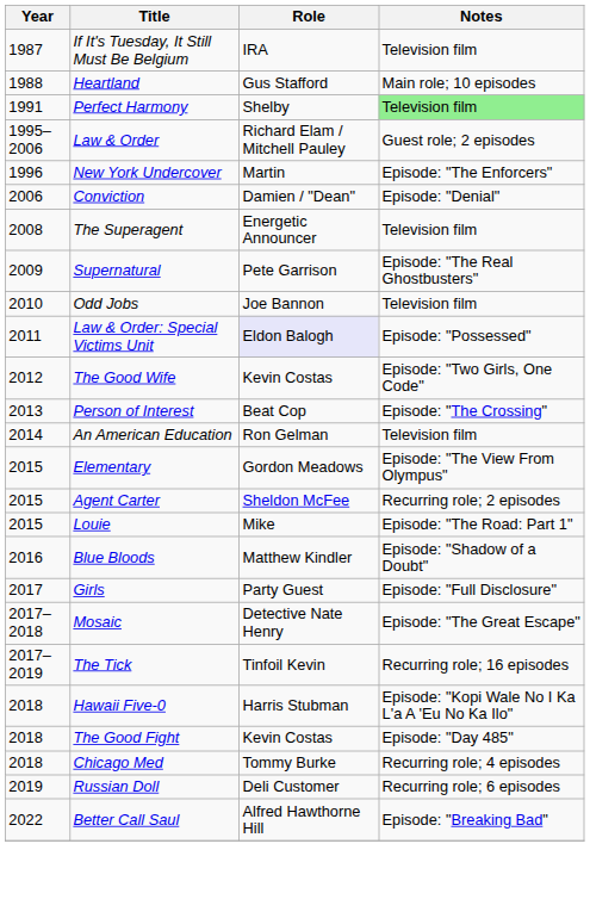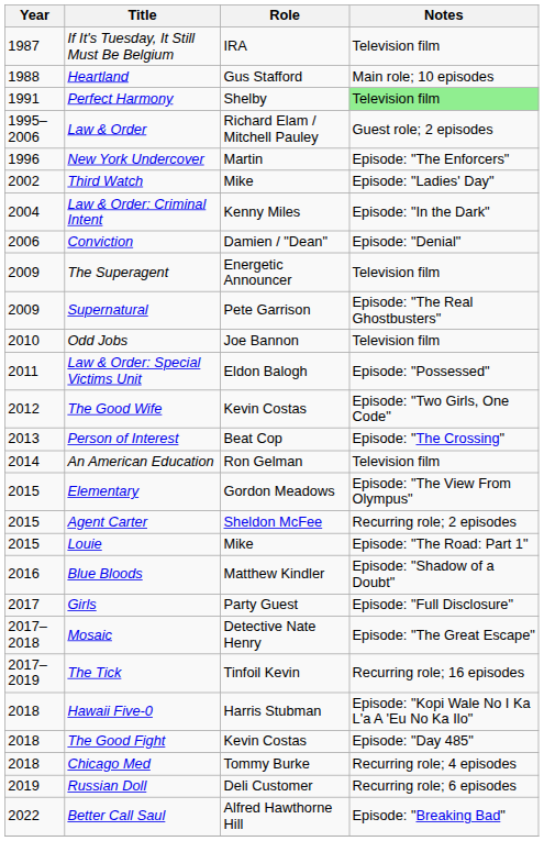 <table class="sortable wikitable">
 <tr>
 <th>Year</th>
 <th>Title</th>
 <th>Role</th>
 <th>Notes</th>
 </tr>
 <tr>
 <td>1987</td>
 <td><em>If It's Tuesday, It Still Must Be Belgium</em></td>
 <td>IRA</td>
 <td>Television film</td>
 </tr>
 <tr>
 <td>1988</td>
 <td><em><a href='#'>Heartland</a></em></td>
 <td>Gus Stafford</td>
 <td>Main role; 10 episodes</td>
 </tr>
 <tr>
 <td>1991</td>
 <td><em><a href='#'>Perfect Harmony</a></em></td>
 <td>Shelby</td>
 <td style="background: lightgreen;">Television film</td>
 </tr>
 <tr>
 <td>1995–2006</td>
 <td><em><a href='#'>Law & Order</a></em></td>
 <td>Richard Elam / Mitchell Pauley</td>
 <td>Guest role; 2 episodes</td>
 </tr>
 <tr>
 <td>1996</td>
 <td><em><a href='#'>New York Undercover</a></em></td>
 <td>Martin</td>
 <td>Episode: "The Enforcers"</td>
 </tr>
 <tr>
+<td>2002</td>
+<td><em><a href='#'>Third Watch</a></em></td>
+<td>Mike</td>
+<td>Episode: "Ladies' Day"</td>
+</tr>
+<tr>
+<td>2004</td>
+<td><em><a href='#'>Law & Order: Criminal Intent</a></em></td>
+<td>Kenny Miles</td>
+<td>Episode: "In the Dark"</td>
+</tr>
+<tr>
 <td>2006</td>
 <td><em><a href='#'>Conviction</a></em></td>
 <td>Damien / "Dean"</td>
 <td>Episode: "Denial"</td>
 </tr>
 <tr>
-<td>2008</td>
+<td>2009</td>
 <td><em>The Superagent</em></td>
 <td>Energetic Announcer</td>
 <td>Television film</td>
 </tr>
 <tr>
 <td>2009</td>
 <td><em><a href='#'>Supernatural</a></em></td>
 <td>Pete Garrison</td>
 <td>Episode: "The Real Ghostbusters"</td>
 </tr>
 <tr>
 <td>2010</td>
 <td><em>Odd Jobs</em></td>
 <td>Joe Bannon</td>
 <td>Television film</td>
 </tr>
 <tr>
 <td>2011</td>
 <td><em><a href='#'>Law & Order: Special Victims Unit</a></em></td>
-<td style="background: lavender;">Eldon Balogh</td>
+<td>Eldon Balogh</td>
 <td>Episode: "Possessed"</td>
 </tr>
 <tr>
 <td>2012</td>
 <td><em><a href='#'>The Good Wife</a></em></td>
 <td>Kevin Costas</td>
 <td>Episode: "Two Girls, One Code"</td>
 </tr>
 <tr>
 <td>2013</td>
 <td><em><a href='#'>Person of Interest</a></em></td>
 <td>Beat Cop</td>
 <td>Episode: "<a href='#'>The Crossing</a>"</td>
 </tr>
 <tr>
 <td>2014</td>
 <td><em>An American Education</em></td>
 <td>Ron Gelman</td>
 <td>Television film</td>
 </tr>
 <tr>
 <td>2015</td>
 <td><em><a href='#'>Elementary</a></em></td>
 <td>Gordon Meadows</td>
 <td>Episode: "The View From Olympus"</td>
 </tr>
 <tr>
 <td>2015</td>
 <td><em><a href='#'>Agent Carter</a></em></td>
 <td><a href='#'>Sheldon McFee</a></td>
 <td>Recurring role; 2 episodes</td>
 </tr>
 <tr>
 <td>2015</td>
 <td><em><a href='#'>Louie</a></em></td>
 <td>Mike</td>
 <td>Episode: "The Road: Part 1"</td>
 </tr>
 <tr>
 <td>2016</td>
 <td><em><a href='#'>Blue Bloods</a></em></td>
 <td>Matthew Kindler</td>
 <td>Episode: "Shadow of a Doubt"</td>
 </tr>
 <tr>
 <td>2017</td>
 <td><em><a href='#'>Girls</a></em></td>
 <td>Party Guest</td>
 <td>Episode: "Full Disclosure"</td>
 </tr>
 <tr>
 <td>2017–2018</td>
 <td><em><a href='#'>Mosaic</a></em></td>
 <td>Detective Nate Henry</td>
 <td>Episode: "The Great Escape"</td>
 </tr>
 <tr>
 <td>2017–2019</td>
 <td><em><a href='#'>The Tick</a></em></td>
 <td>Tinfoil Kevin</td>
 <td>Recurring role; 16 episodes</td>
 </tr>
 <tr>
 <td>2018</td>
 <td><em><a href='#'>Hawaii Five-0</a></em></td>
 <td>Harris Stubman</td>
 <td>Episode: "Kopi Wale No I Ka L'a A 'Eu No Ka Ilo"</td>
 </tr>
 <tr>
 <td>2018</td>
 <td><em><a href='#'>The Good Fight</a></em></td>
 <td>Kevin Costas</td>
 <td>Episode: "Day 485"</td>
 </tr>
 <tr>
 <td>2018</td>
 <td><em><a href='#'>Chicago Med</a></em></td>
 <td>Tommy Burke</td>
 <td>Recurring role; 4 episodes</td>
 </tr>
 <tr>
 <td>2019</td>
 <td><em><a href='#'>Russian Doll</a></em></td>
 <td>Deli Customer</td>
 <td>Recurring role; 6 episodes</td>
 </tr>
 <tr>
 <td>2022</td>
 <td><em><a href='#'>Better Call Saul</a></em></td>
 <td>Alfred Hawthorne Hill</td>
 <td>Episode: "<a href='#'>Breaking Bad</a>"</td>
 </tr>
 <tr>
 </tr>
 </table>
